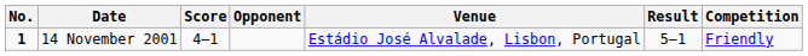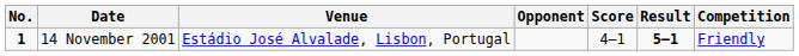 <table class="wikitable sortable">
 <tr>
 <th scope="col">No.</th>
 <th scope="col">Date</th>
+<th scope="col">Venue</th>
+<th scope="col">Opponent</th>
 <th scope="col">Score</th>
-<th scope="col">Opponent</th>
-<th scope="col">Venue</th>
 <th scope="col">Result</th>
 <th scope="col">Competition</th>
 </tr>
 <tr>
 <td style="text-align:center"><strong>1</strong></td>
 <td>14 November 2001</td>
+<td><a href='#'>Estádio José Alvalade</a>, <a href='#'>Lisbon</a>, Portugal</td>
+<td></td>
 <td style="text-align:center">4–1</td>
-<td></td>
-<td><a href='#'>Estádio José Alvalade</a>, <a href='#'>Lisbon</a>, Portugal</td>
-<td style="text-align:center">5–1</td>
+<td style="text-align:center"><strong>5–1</strong></td>
 <td><a href='#'>Friendly</a></td>
 </tr>
 </table>
